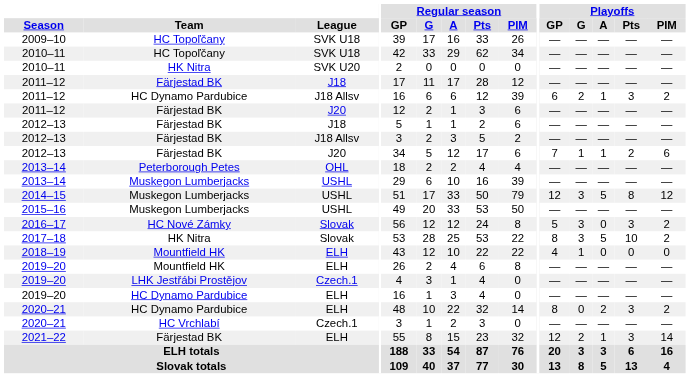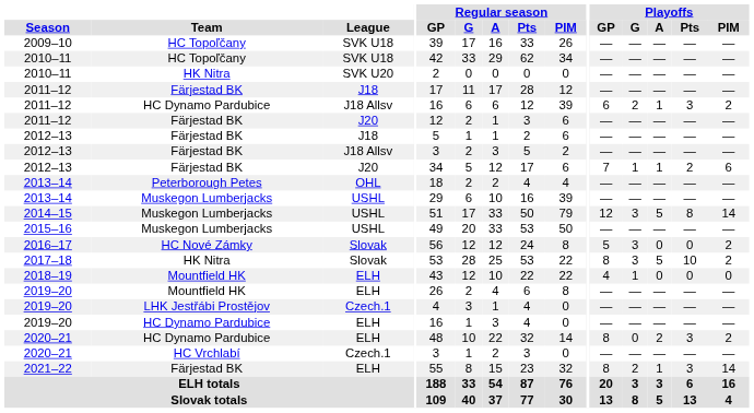 <table border="0" cellpadding="1" cellspacing="0" style="text-align:center; width:60em">
 <tr bgcolor="#e0e0e0">
 <th colspan="3" bgcolor="#ffffff"></th>
 <th rowspan="99" bgcolor="#ffffff"></th>
 <th colspan="5"><a href='#'>Regular season</a></th>
 <th rowspan="99" bgcolor="#ffffff"></th>
 <th colspan="5"><a href='#'>Playoffs</a></th>
 </tr>
 <tr bgcolor="#e0e0e0">
 <th><a href='#'>Season</a></th>
 <th>Team</th>
 <th>League</th>
 <th>GP</th>
 <th><a href='#'>G</a></th>
 <th><a href='#'>A</a></th>
 <th><a href='#'>Pts</a></th>
 <th><a href='#'>PIM</a></th>
 <th>GP</th>
 <th>G</th>
 <th>A</th>
 <th>Pts</th>
 <th>PIM</th>
 </tr>
 <tr>
 <td>2009–10</td>
 <td><a href='#'>HC Topoľčany</a></td>
 <td>SVK U18</td>
 <td>39</td>
 <td>17</td>
 <td>16</td>
 <td>33</td>
 <td>26</td>
 <td>—</td>
 <td>—</td>
 <td>—</td>
 <td>—</td>
 <td>—</td>
 </tr>
 <tr bgcolor="#f0f0f0">
 <td>2010–11</td>
 <td>HC Topoľčany</td>
 <td>SVK U18</td>
 <td>42</td>
 <td>33</td>
 <td>29</td>
 <td>62</td>
 <td>34</td>
 <td>—</td>
 <td>—</td>
 <td>—</td>
 <td>—</td>
 <td>—</td>
 </tr>
 <tr>
 <td>2010–11</td>
 <td><a href='#'>HK Nitra</a></td>
 <td>SVK U20</td>
 <td>2</td>
 <td>0</td>
 <td>0</td>
 <td>0</td>
 <td>0</td>
 <td>—</td>
 <td>—</td>
 <td>—</td>
 <td>—</td>
 <td>—</td>
 </tr>
 <tr bgcolor="#f0f0f0">
 <td>2011–12</td>
 <td><a href='#'>Färjestad BK</a></td>
 <td><a href='#'>J18</a></td>
 <td>17</td>
 <td>11</td>
 <td>17</td>
 <td>28</td>
 <td>12</td>
 <td>—</td>
 <td>—</td>
 <td>—</td>
 <td>—</td>
 <td>—</td>
 </tr>
 <tr>
 <td>2011–12</td>
 <td>HC Dynamo Pardubice</td>
 <td>J18 Allsv</td>
 <td>16</td>
 <td>6</td>
 <td>6</td>
 <td>12</td>
 <td>39</td>
 <td>6</td>
 <td>2</td>
 <td>1</td>
 <td>3</td>
 <td>2</td>
 </tr>
 <tr bgcolor="#f0f0f0">
 <td>2011–12</td>
 <td>Färjestad BK</td>
 <td><a href='#'>J20</a></td>
 <td>12</td>
 <td>2</td>
 <td>1</td>
 <td>3</td>
 <td>6</td>
 <td>—</td>
 <td>—</td>
 <td>—</td>
 <td>—</td>
 <td>—</td>
 </tr>
 <tr>
 <td>2012–13</td>
 <td>Färjestad BK</td>
 <td>J18</td>
 <td>5</td>
 <td>1</td>
 <td>1</td>
 <td>2</td>
 <td>6</td>
 <td>—</td>
 <td>—</td>
 <td>—</td>
 <td>—</td>
 <td>—</td>
 </tr>
 <tr bgcolor="#f0f0f0">
 <td>2012–13</td>
 <td>Färjestad BK</td>
 <td>J18 Allsv</td>
 <td>3</td>
 <td>2</td>
 <td>3</td>
 <td>5</td>
 <td>2</td>
 <td>—</td>
 <td>—</td>
 <td>—</td>
 <td>—</td>
 <td>—</td>
 </tr>
 <tr>
 <td>2012–13</td>
 <td>Färjestad BK</td>
 <td>J20</td>
 <td>34</td>
 <td>5</td>
 <td>12</td>
 <td>17</td>
 <td>6</td>
 <td>7</td>
 <td>1</td>
 <td>1</td>
 <td>2</td>
 <td>6</td>
 </tr>
 <tr bgcolor="#f0f0f0">
 <td><a href='#'>2013–14</a></td>
 <td><a href='#'>Peterborough Petes</a></td>
 <td><a href='#'>OHL</a></td>
 <td>18</td>
 <td>2</td>
 <td>2</td>
 <td>4</td>
 <td>4</td>
 <td>—</td>
 <td>—</td>
 <td>—</td>
 <td>—</td>
 <td>—</td>
 </tr>
 <tr>
 <td><a href='#'>2013–14</a></td>
 <td><a href='#'>Muskegon Lumberjacks</a></td>
 <td><a href='#'>USHL</a></td>
 <td>29</td>
 <td>6</td>
 <td>10</td>
 <td>16</td>
 <td>39</td>
 <td>—</td>
 <td>—</td>
 <td>—</td>
 <td>—</td>
 <td>—</td>
 </tr>
 <tr bgcolor="#f0f0f0">
 <td><a href='#'>2014–15</a></td>
 <td>Muskegon Lumberjacks</td>
 <td>USHL</td>
 <td>51</td>
 <td>17</td>
 <td>33</td>
 <td>50</td>
 <td>79</td>
 <td>12</td>
 <td>3</td>
 <td>5</td>
 <td>8</td>
-<td>12</td>
+<td>14</td>
 </tr>
 <tr>
 <td><a href='#'>2015–16</a></td>
 <td>Muskegon Lumberjacks</td>
 <td>USHL</td>
 <td>49</td>
 <td>20</td>
 <td>33</td>
 <td>53</td>
 <td>50</td>
 <td>—</td>
 <td>—</td>
 <td>—</td>
 <td>—</td>
 <td>—</td>
 </tr>
 <tr bgcolor="#f0f0f0">
 <td><a href='#'>2016–17</a></td>
 <td><a href='#'>HC Nové Zámky</a></td>
 <td><a href='#'>Slovak</a></td>
 <td>56</td>
 <td>12</td>
 <td>12</td>
 <td>24</td>
 <td>8</td>
 <td>5</td>
 <td>3</td>
 <td>0</td>
-<td>3</td>
+<td>0</td>
 <td>2</td>
 </tr>
 <tr>
 <td><a href='#'>2017–18</a></td>
 <td>HK Nitra</td>
 <td>Slovak</td>
 <td>53</td>
 <td>28</td>
 <td>25</td>
 <td>53</td>
 <td>22</td>
 <td>8</td>
 <td>3</td>
 <td>5</td>
 <td>10</td>
 <td>2</td>
 </tr>
 <tr bgcolor="#f0f0f0">
 <td><a href='#'>2018–19</a></td>
 <td><a href='#'>Mountfield HK</a></td>
 <td><a href='#'>ELH</a></td>
 <td>43</td>
 <td>12</td>
 <td>10</td>
 <td>22</td>
 <td>22</td>
 <td>4</td>
 <td>1</td>
 <td>0</td>
 <td>0</td>
 <td>0</td>
 </tr>
 <tr>
 <td><a href='#'>2019–20</a></td>
 <td>Mountfield HK</td>
 <td>ELH</td>
 <td>26</td>
 <td>2</td>
 <td>4</td>
 <td>6</td>
 <td>8</td>
 <td>—</td>
 <td>—</td>
 <td>—</td>
 <td>—</td>
 <td>—</td>
 </tr>
 <tr bgcolor="#f0f0f0">
 <td><a href='#'>2019–20</a></td>
 <td><a href='#'>LHK Jestřábi Prostějov</a></td>
 <td><a href='#'>Czech.1</a></td>
 <td>4</td>
 <td>3</td>
 <td>1</td>
 <td>4</td>
 <td>0</td>
 <td>—</td>
 <td>—</td>
 <td>—</td>
 <td>—</td>
 <td>—</td>
 </tr>
 <tr>
 <td>2019–20</td>
 <td><a href='#'>HC Dynamo Pardubice</a></td>
 <td>ELH</td>
 <td>16</td>
 <td>1</td>
 <td>3</td>
 <td>4</td>
 <td>0</td>
 <td>—</td>
 <td>—</td>
 <td>—</td>
 <td>—</td>
 <td>—</td>
 </tr>
 <tr bgcolor="#f0f0f0">
 <td><a href='#'>2020–21</a></td>
 <td>HC Dynamo Pardubice</td>
 <td>ELH</td>
 <td>48</td>
 <td>10</td>
 <td>22</td>
 <td>32</td>
 <td>14</td>
 <td>8</td>
 <td>0</td>
 <td>2</td>
 <td>3</td>
 <td>2</td>
 </tr>
 <tr>
 <td><a href='#'>2020–21</a></td>
 <td><a href='#'>HC Vrchlabí</a></td>
 <td>Czech.1</td>
 <td>3</td>
 <td>1</td>
 <td>2</td>
 <td>3</td>
 <td>0</td>
 <td>—</td>
 <td>—</td>
 <td>—</td>
 <td>—</td>
 <td>—</td>
 </tr>
 <tr bgcolor="#f0f0f0">
 <td><a href='#'>2021–22</a></td>
 <td>Färjestad BK</td>
 <td>ELH</td>
 <td>55</td>
 <td>8</td>
 <td>15</td>
 <td>23</td>
 <td>32</td>
-<td>12</td>
+<td>8</td>
 <td>2</td>
 <td>1</td>
 <td>3</td>
 <td>14</td>
 </tr>
 <tr bgcolor="#e0e0e0">
 <th colspan="3">ELH totals</th>
 <th>188</th>
 <th>33</th>
 <th>54</th>
 <th>87</th>
 <th>76</th>
 <th>20</th>
 <th>3</th>
 <th>3</th>
 <th>6</th>
 <th>16</th>
 </tr>
 <tr bgcolor="#e0e0e0">
 <th colspan="3">Slovak totals</th>
 <th>109</th>
 <th>40</th>
 <th>37</th>
 <th>77</th>
 <th>30</th>
 <th>13</th>
 <th>8</th>
 <th>5</th>
 <th>13</th>
 <th>4</th>
 </tr>
 </table>
